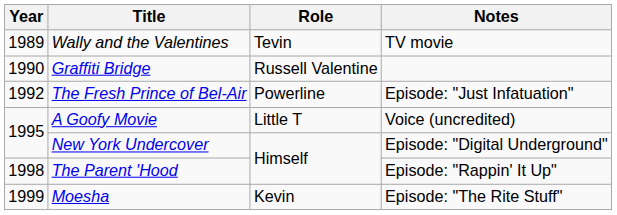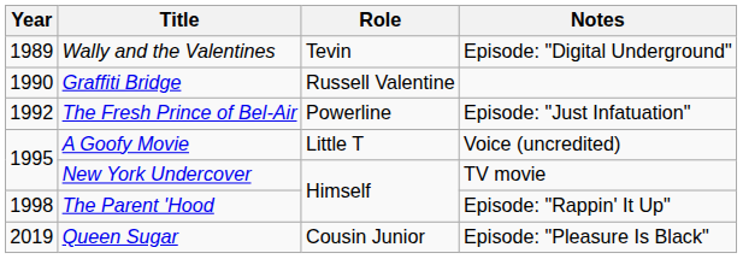 <table class="wikitable">
 <tr>
 <th>Year</th>
 <th>Title</th>
 <th>Role</th>
 <th>Notes</th>
 </tr>
 <tr>
 <td>1989</td>
 <td><em>Wally and the Valentines</em></td>
 <td>Tevin</td>
-<td>TV movie</td>
+<td>Episode: "Digital Underground"</td>
 </tr>
 <tr>
 <td>1990</td>
 <td><em><a href='#'>Graffiti Bridge</a></em></td>
 <td>Russell Valentine</td>
 <td></td>
 </tr>
 <tr>
 <td>1992</td>
 <td><em><a href='#'>The Fresh Prince of Bel-Air</a></em></td>
 <td>Powerline</td>
 <td>Episode: "Just Infatuation"</td>
 </tr>
 <tr>
 <td rowspan="2">1995</td>
 <td><em><a href='#'>A Goofy Movie</a></em></td>
 <td>Little T</td>
 <td>Voice (uncredited)</td>
 </tr>
 <tr>
 <td><em><a href='#'>New York Undercover</a></em></td>
 <td rowspan="2">Himself</td>
-<td>Episode: "Digital Underground"</td>
+<td>TV movie</td>
 </tr>
 <tr>
 <td>1998</td>
 <td><em><a href='#'>The Parent 'Hood</a></em></td>
 <td>Episode: "Rappin' It Up"</td>
 </tr>
 <tr>
-<td>1999</td>
-<td><em><a href='#'>Moesha</a></em></td>
-<td>Kevin</td>
-<td>Episode: "The Rite Stuff"</td>
+<td>2019</td>
+<td><em><a href='#'>Queen Sugar</a></em></td>
+<td>Cousin Junior</td>
+<td>Episode: "Pleasure Is Black"</td>
 </tr>
 </table>
